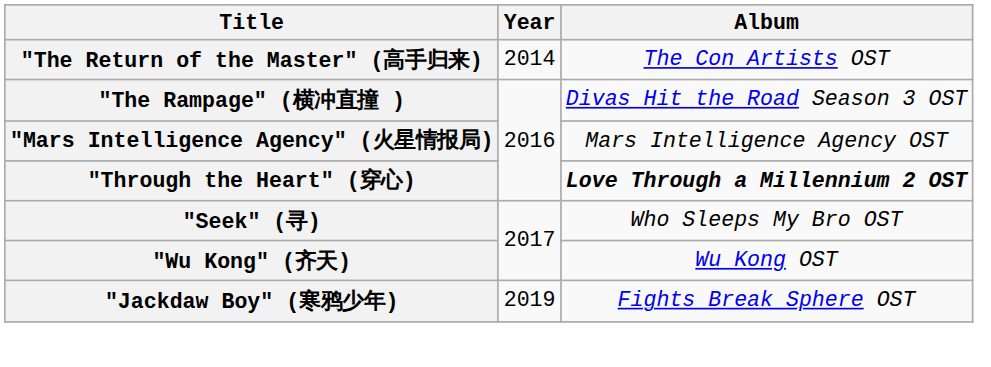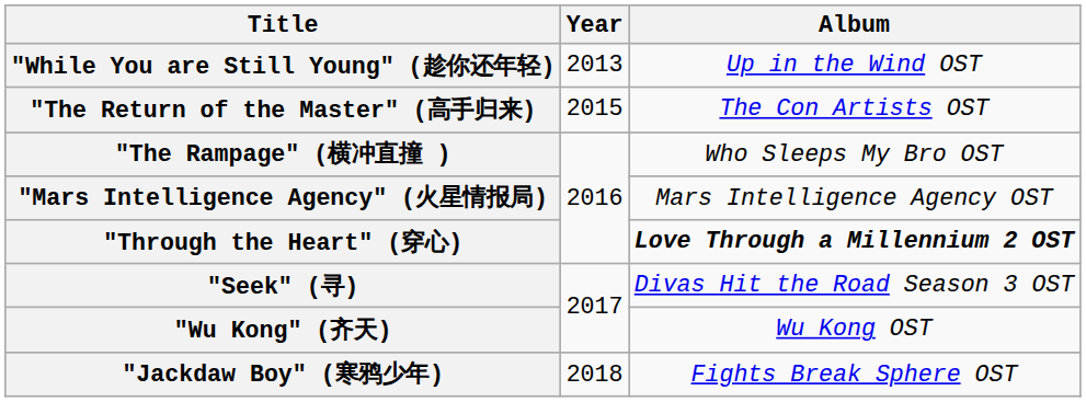 <table class="wikitable plainrowheaders" style="text-align:center;">
 <tr>
 <th rowspan="1">Title</th>
 <th rowspan="1">Year</th>
 <th rowspan="1">Album</th>
 </tr>
 <tr>
+<th scope="row">"While You are Still Young" (趁你还年轻)</th>
+<td>2013</td>
+<td><em><a href='#'>Up in the Wind</a> OST</em></td>
+</tr>
+<tr>
 <th scope="row">"The Return of the Master" (高手归来)</th>
-<td>2014</td>
+<td>2015</td>
 <td><a href='#'><em>The Con Artists</em></a> <em>OST</em></td>
 </tr>
 <tr>
 <th scope="row">"The Rampage" (横冲直撞 )</th>
 <td rowspan="3">2016</td>
-<td><em><a href='#'>Divas Hit the Road</a> Season 3 OST</em></td>
+<td><em>Who Sleeps My Bro OST</em></td>
 </tr>
 <tr>
 <th scope="row">"Mars Intelligence Agency" (火星情报局)</th>
 <td><em>Mars Intelligence Agency OST</em></td>
 </tr>
 <tr>
 <th scope="row">"Through the Heart" (穿心)</th>
 <td><strong><em>Love Through a Millennium 2 OST</em></strong></td>
 </tr>
 <tr>
 <th scope="row">"Seek" (寻)</th>
 <td rowspan="2">2017</td>
-<td><em>Who Sleeps My Bro OST</em></td>
+<td><em><a href='#'>Divas Hit the Road</a> Season 3 OST</em></td>
 </tr>
 <tr>
 <th scope="row">"Wu Kong" (齐天)</th>
 <td><em><a href='#'>Wu Kong</a> OST</em></td>
 </tr>
 <tr>
 <th scope="row">"Jackdaw Boy" (寒鸦少年)</th>
-<td>2019</td>
+<td>2018</td>
 <td><a href='#'><em>Fights Break Sphere</em></a> <em>OST</em></td>
 </tr>
 </table>
